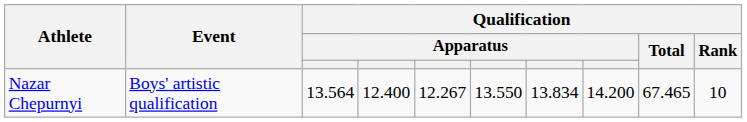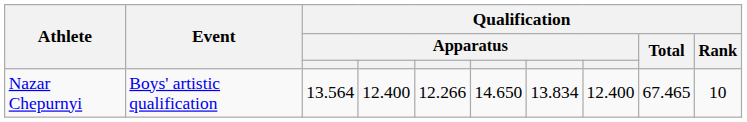 <table class="wikitable" style="font-size:90%">
 <tr>
 <th rowspan="3">Athlete</th>
 <th rowspan="3">Event</th>
 <th colspan=8>Qualification</th>
 </tr>
 <tr style="font-size:95%">
 <th colspan=6>Apparatus</th>
 <th rowspan=2>Total</th>
 <th rowspan=2>Rank</th>
 </tr>
 <tr style="font-size:95%">
 <th></th>
 <th></th>
 <th></th>
 <th></th>
 <th></th>
 <th></th>
 </tr>
 <tr align=center>
 <td align=left><a href='#'>Nazar Chepurnyi</a></td>
 <td align=left><a href='#'>Boys' artistic qualification</a></td>
 <td>13.564</td>
 <td>12.400 <strong></strong></td>
-<td>12.267</td>
-<td>13.550 <strong></strong></td>
+<td>12.266</td>
+<td>14.650 <strong></strong></td>
 <td>13.834 <strong></strong></td>
-<td>14.200</td>
+<td>12.400</td>
 <td>67.465</td>
 <td>10 <strong></strong></td>
 </tr>
 </table>
